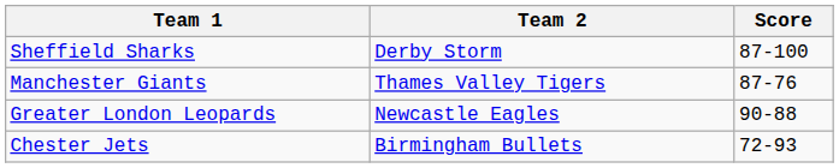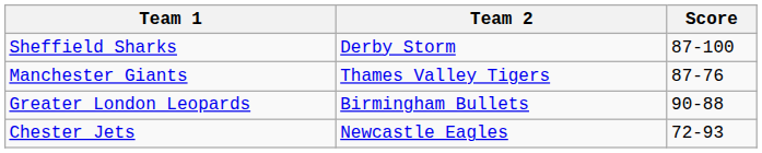 <table class="wikitable" style="font-size: 100%">
 <tr>
 <th width=240>Team 1</th>
 <th width=240>Team 2</th>
 <th width=60>Score</th>
 </tr>
 <tr>
 <td><a href='#'>Sheffield Sharks</a></td>
 <td><a href='#'>Derby Storm</a></td>
 <td>87-100</td>
 </tr>
 <tr>
 <td><a href='#'>Manchester Giants</a></td>
 <td><a href='#'>Thames Valley Tigers</a></td>
 <td>87-76</td>
 </tr>
 <tr>
 <td><a href='#'>Greater London Leopards</a></td>
-<td><a href='#'>Newcastle Eagles</a></td>
+<td><a href='#'>Birmingham Bullets</a></td>
 <td>90-88</td>
 </tr>
 <tr>
 <td><a href='#'>Chester Jets</a></td>
-<td><a href='#'>Birmingham Bullets</a></td>
+<td><a href='#'>Newcastle Eagles</a></td>
 <td>72-93</td>
 </tr>
 </table>
